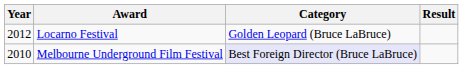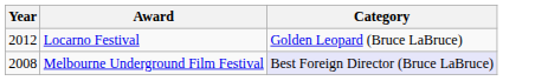 <table class="wikitable" style="font-size:95%;">
 <tr>
 <th>Year</th>
 <th>Award</th>
 <th>Category</th>
-<th>Result</th>
 </tr>
 <tr>
 <td>2012</td>
 <td><a href='#'>Locarno Festival</a></td>
 <td><a href='#'>Golden Leopard</a> (Bruce LaBruce)</td>
-<td></td>
 </tr>
 <tr>
-<td>2010</td>
+<td>2008</td>
 <td><a href='#'>Melbourne Underground Film Festival</a></td>
 <td style="background: lavender;">Best Foreign Director (Bruce LaBruce)</td>
-<td></td>
 </tr>
 </table>
